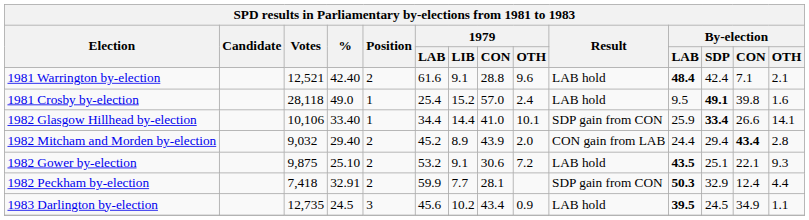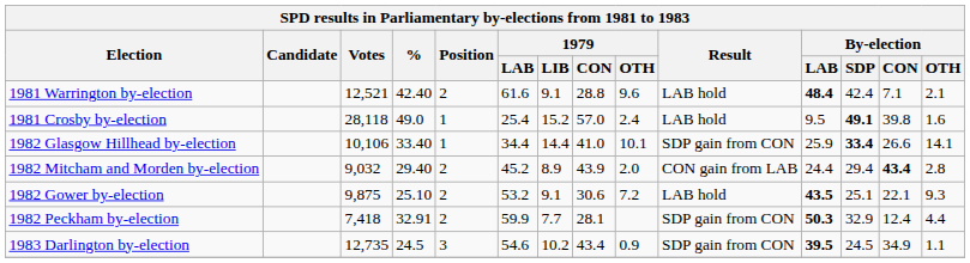 <table role="presentation" class="wikitable mw-collapsible mw-collapsed">
 <tr>
 <th colspan="15">SPD results in Parliamentary by-elections from 1981 to 1983</th>
 </tr>
 <tr>
 <th rowspan="2">Election</th>
 <th rowspan="2">Candidate</th>
 <th rowspan="2">Votes</th>
 <th rowspan="2">%</th>
 <th rowspan="2">Position</th>
 <th colspan="4">1979</th>
 <th rowspan="2">Result</th>
 <th colspan="4">By-election</th>
 </tr>
 <tr>
 <th>LAB</th>
 <th>LIB</th>
 <th>CON</th>
 <th>OTH</th>
 <th>LAB</th>
 <th>SDP</th>
 <th>CON</th>
 <th>OTH</th>
 </tr>
 <tr>
 <td><a href='#'>1981 Warrington by-election</a></td>
 <td></td>
 <td>12,521</td>
 <td>42.40</td>
 <td>2</td>
 <td>61.6</td>
 <td>9.1</td>
 <td>28.8</td>
 <td>9.6</td>
 <td>LAB hold</td>
 <td><strong>48.4</strong></td>
 <td>42.4</td>
 <td>7.1</td>
 <td>2.1</td>
 </tr>
 <tr>
 <td><a href='#'>1981 Crosby by-election</a></td>
 <td></td>
 <td>28,118</td>
 <td>49.0</td>
 <td>1</td>
 <td>25.4</td>
 <td>15.2</td>
 <td>57.0</td>
 <td>2.4</td>
 <td>LAB hold</td>
 <td>9.5</td>
 <td><strong>49.1</strong></td>
 <td>39.8</td>
 <td>1.6</td>
 </tr>
 <tr>
 <td><a href='#'>1982 Glasgow Hillhead by-election</a></td>
 <td></td>
 <td>10,106</td>
 <td>33.40</td>
 <td>1</td>
 <td>34.4</td>
 <td>14.4</td>
 <td>41.0</td>
 <td>10.1</td>
 <td>SDP gain from CON</td>
 <td>25.9</td>
 <td><strong>33.4</strong></td>
 <td>26.6</td>
 <td>14.1</td>
 </tr>
 <tr>
 <td><a href='#'>1982 Mitcham and Morden by-election</a></td>
 <td></td>
 <td>9,032</td>
 <td>29.40</td>
 <td>2</td>
 <td>45.2</td>
 <td>8.9</td>
 <td>43.9</td>
 <td>2.0</td>
 <td>CON gain from LAB</td>
 <td>24.4</td>
 <td>29.4</td>
 <td><strong>43.4</strong></td>
 <td>2.8</td>
 </tr>
 <tr>
 <td><a href='#'>1982 Gower by-election</a></td>
 <td></td>
 <td>9,875</td>
 <td>25.10</td>
 <td>2</td>
 <td>53.2</td>
 <td>9.1</td>
 <td>30.6</td>
 <td>7.2</td>
 <td>LAB hold</td>
 <td><strong>43.5</strong></td>
 <td>25.1</td>
 <td>22.1</td>
 <td>9.3</td>
 </tr>
 <tr>
 <td><a href='#'>1982 Peckham by-election</a></td>
 <td></td>
 <td>7,418</td>
 <td>32.91</td>
 <td>2</td>
 <td>59.9</td>
 <td>7.7</td>
 <td>28.1</td>
 <td></td>
 <td>SDP gain from CON</td>
 <td><strong>50.3</strong></td>
 <td>32.9</td>
 <td>12.4</td>
 <td>4.4</td>
 </tr>
 <tr>
 <td><a href='#'>1983 Darlington by-election</a></td>
 <td></td>
 <td>12,735</td>
 <td>24.5</td>
 <td>3</td>
-<td>45.6</td>
+<td>54.6</td>
 <td>10.2</td>
 <td>43.4</td>
 <td>0.9</td>
-<td>LAB hold</td>
+<td>SDP gain from CON</td>
 <td><strong>39.5</strong></td>
 <td>24.5</td>
 <td>34.9</td>
 <td>1.1</td>
 </tr>
 <tr>
 </tr>
 </table>
